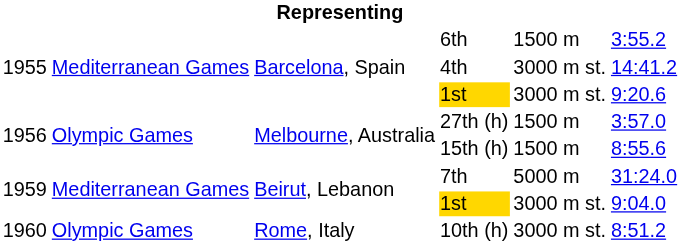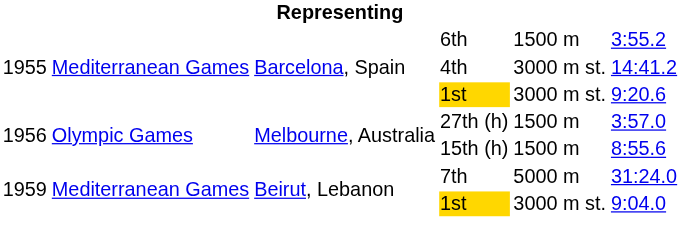 <table>
 <tr>
 <th colspan="6">Representing </th>
 </tr>
 <tr>
 <td rowspan=3>1955</td>
 <td rowspan=3><a href='#'>Mediterranean Games</a></td>
 <td rowspan=3><a href='#'>Barcelona</a>, Spain</td>
 <td>6th</td>
 <td>1500 m</td>
 <td><a href='#'>3:55.2</a></td>
 </tr>
 <tr>
 <td>4th</td>
 <td>3000 m st.</td>
 <td><a href='#'>14:41.2</a></td>
 </tr>
 <tr>
 <td bgcolor=gold>1st</td>
 <td>3000 m st.</td>
 <td><a href='#'>9:20.6</a></td>
 </tr>
 <tr>
 <td rowspan=2>1956</td>
 <td rowspan=2><a href='#'>Olympic Games</a></td>
 <td rowspan=2><a href='#'>Melbourne</a>, Australia</td>
 <td>27th (h)</td>
 <td>1500 m</td>
 <td><a href='#'>3:57.0</a></td>
 </tr>
 <tr>
 <td>15th (h)</td>
 <td>1500 m</td>
 <td><a href='#'>8:55.6</a></td>
 </tr>
 <tr>
 <td rowspan=2>1959</td>
 <td rowspan=2><a href='#'>Mediterranean Games</a></td>
 <td rowspan=2><a href='#'>Beirut</a>, Lebanon</td>
 <td>7th</td>
 <td>5000 m</td>
 <td><a href='#'>31:24.0</a></td>
 </tr>
 <tr>
 <td bgcolor=gold>1st</td>
 <td>3000 m st.</td>
 <td><a href='#'>9:04.0</a></td>
 </tr>
 <tr>
-<td>1960</td>
-<td><a href='#'>Olympic Games</a></td>
-<td><a href='#'>Rome</a>, Italy</td>
-<td>10th (h)</td>
-<td>3000 m st.</td>
-<td><a href='#'>8:51.2</a></td>
-</tr>
-<tr>
 </tr>
 </table>
